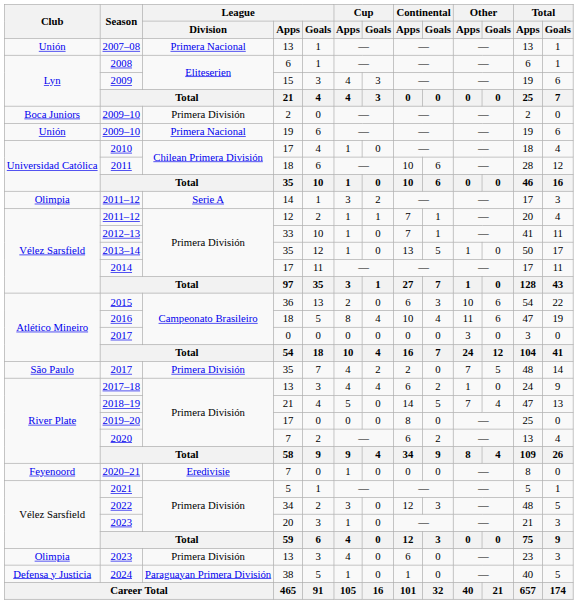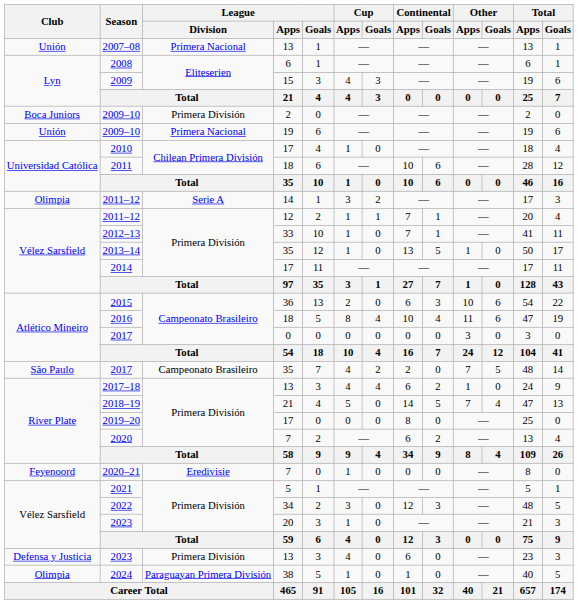 <table class="wikitable" style="text-align:center">
 <tr>
 <th rowspan="2">Club</th>
 <th rowspan="2">Season</th>
 <th colspan="3">League</th>
 <th colspan="2">Cup</th>
 <th colspan="2">Continental</th>
 <th colspan="2">Other</th>
 <th colspan="2">Total</th>
 </tr>
 <tr>
 <th>Division</th>
 <th>Apps</th>
 <th>Goals</th>
 <th>Apps</th>
 <th>Goals</th>
 <th>Apps</th>
 <th>Goals</th>
 <th>Apps</th>
 <th>Goals</th>
 <th>Apps</th>
 <th>Goals</th>
 </tr>
 <tr>
 <td><a href='#'>Unión</a></td>
 <td><a href='#'>2007–08</a></td>
 <td><a href='#'>Primera Nacional</a></td>
 <td>13</td>
 <td>1</td>
 <td colspan="2">—</td>
 <td colspan="2">—</td>
 <td colspan="2">—</td>
 <td>13</td>
 <td>1</td>
 </tr>
 <tr>
 <td rowspan="3"><a href='#'>Lyn</a></td>
 <td><a href='#'>2008</a></td>
 <td rowspan="2"><a href='#'>Eliteserien</a></td>
 <td>6</td>
 <td>1</td>
 <td colspan="2">—</td>
 <td colspan="2">—</td>
 <td colspan="2">—</td>
 <td>6</td>
 <td>1</td>
 </tr>
 <tr>
 <td><a href='#'>2009</a></td>
 <td>15</td>
 <td>3</td>
 <td>4</td>
 <td>3</td>
 <td colspan="2">—</td>
 <td colspan="2">—</td>
 <td>19</td>
 <td>6</td>
 </tr>
 <tr>
 <th colspan="2">Total</th>
 <th>21</th>
 <th>4</th>
 <th>4</th>
 <th>3</th>
 <th>0</th>
 <th>0</th>
 <th>0</th>
 <th>0</th>
 <th>25</th>
 <th>7</th>
 </tr>
 <tr>
 <td><a href='#'>Boca Juniors</a></td>
 <td><a href='#'>2009–10</a></td>
 <td>Primera División</td>
 <td>2</td>
 <td>0</td>
 <td colspan="2">—</td>
 <td colspan="2">—</td>
 <td colspan="2">—</td>
 <td>2</td>
 <td>0</td>
 </tr>
 <tr>
 <td><a href='#'>Unión</a></td>
 <td><a href='#'>2009–10</a></td>
 <td><a href='#'>Primera Nacional</a></td>
 <td>19</td>
 <td>6</td>
 <td colspan="2">—</td>
 <td colspan="2">—</td>
 <td colspan="2">—</td>
 <td>19</td>
 <td>6</td>
 </tr>
 <tr>
 <td rowspan="3"><a href='#'>Universidad Católica</a></td>
 <td><a href='#'>2010</a></td>
 <td rowspan="2"><a href='#'>Chilean Primera División</a></td>
 <td>17</td>
 <td>4</td>
 <td>1</td>
 <td>0</td>
 <td colspan="2">—</td>
 <td colspan="2">—</td>
 <td>18</td>
 <td>4</td>
 </tr>
 <tr>
 <td><a href='#'>2011</a></td>
 <td>18</td>
 <td>6</td>
 <td colspan="2">—</td>
 <td>10</td>
 <td>6</td>
 <td colspan="2">—</td>
 <td>28</td>
 <td>12</td>
 </tr>
 <tr>
 <th colspan="2">Total</th>
 <th>35</th>
 <th>10</th>
 <th>1</th>
 <th>0</th>
 <th>10</th>
 <th>6</th>
 <th>0</th>
 <th>0</th>
 <th>46</th>
 <th>16</th>
 </tr>
 <tr>
 <td><a href='#'>Olimpia</a></td>
 <td><a href='#'>2011–12</a></td>
 <td><a href='#'>Serie A</a></td>
 <td>14</td>
 <td>1</td>
 <td>3</td>
 <td>2</td>
 <td colspan="2">—</td>
 <td colspan="2">—</td>
 <td>17</td>
 <td>3</td>
 </tr>
 <tr>
 <td rowspan="5"><a href='#'>Vélez Sarsfield</a></td>
 <td><a href='#'>2011–12</a></td>
 <td rowspan="4">Primera División</td>
 <td>12</td>
 <td>2</td>
 <td>1</td>
 <td>1</td>
 <td>7</td>
 <td>1</td>
 <td colspan="2">—</td>
 <td>20</td>
 <td>4</td>
 </tr>
 <tr>
 <td><a href='#'>2012–13</a></td>
 <td>33</td>
 <td>10</td>
 <td>1</td>
 <td>0</td>
 <td>7</td>
 <td>1</td>
 <td colspan="2">—</td>
 <td>41</td>
 <td>11</td>
 </tr>
 <tr>
 <td><a href='#'>2013–14</a></td>
 <td>35</td>
 <td>12</td>
 <td>1</td>
 <td>0</td>
 <td>13</td>
 <td>5</td>
 <td>1</td>
 <td>0</td>
 <td>50</td>
 <td>17</td>
 </tr>
 <tr>
 <td><a href='#'>2014</a></td>
 <td>17</td>
 <td>11</td>
 <td colspan="2">—</td>
 <td colspan="2">—</td>
 <td colspan="2">—</td>
 <td>17</td>
 <td>11</td>
 </tr>
 <tr>
 <th colspan="2">Total</th>
 <th>97</th>
 <th>35</th>
 <th>3</th>
 <th>1</th>
 <th>27</th>
 <th>7</th>
 <th>1</th>
 <th>0</th>
 <th>128</th>
 <th>43</th>
 </tr>
 <tr>
 <td rowspan="4"><a href='#'>Atlético Mineiro</a></td>
 <td><a href='#'>2015</a></td>
 <td rowspan="3"><a href='#'>Campeonato Brasileiro</a></td>
 <td>36</td>
 <td>13</td>
 <td>2</td>
 <td>0</td>
 <td>6</td>
 <td>3</td>
 <td>10</td>
 <td>6</td>
 <td>54</td>
 <td>22</td>
 </tr>
 <tr>
 <td><a href='#'>2016</a></td>
 <td>18</td>
 <td>5</td>
 <td>8</td>
 <td>4</td>
 <td>10</td>
 <td>4</td>
 <td>11</td>
 <td>6</td>
 <td>47</td>
 <td>19</td>
 </tr>
 <tr>
 <td><a href='#'>2017</a></td>
 <td>0</td>
 <td>0</td>
 <td>0</td>
 <td>0</td>
 <td>0</td>
 <td>0</td>
 <td>3</td>
 <td>0</td>
 <td>3</td>
 <td>0</td>
 </tr>
 <tr>
 <th colspan="2">Total</th>
 <th>54</th>
 <th>18</th>
 <th>10</th>
 <th>4</th>
 <th>16</th>
 <th>7</th>
 <th>24</th>
 <th>12</th>
 <th>104</th>
 <th>41</th>
 </tr>
 <tr>
 <td><a href='#'>São Paulo</a></td>
 <td><a href='#'>2017</a></td>
-<td><a href='#'>Primera División</a></td>
+<td>Campeonato Brasileiro</td>
 <td>35</td>
 <td>7</td>
 <td>4</td>
 <td>2</td>
 <td>2</td>
 <td>0</td>
 <td>7</td>
 <td>5</td>
 <td>48</td>
 <td>14</td>
 </tr>
 <tr>
 <td rowspan="5"><a href='#'>River Plate</a></td>
 <td><a href='#'>2017–18</a></td>
 <td rowspan="4">Primera División</td>
 <td>13</td>
 <td>3</td>
 <td>4</td>
 <td>4</td>
 <td>6</td>
 <td>2</td>
 <td>1</td>
 <td>0</td>
 <td>24</td>
 <td>9</td>
 </tr>
 <tr>
 <td><a href='#'>2018–19</a></td>
 <td>21</td>
 <td>4</td>
 <td>5</td>
 <td>0</td>
 <td>14</td>
 <td>5</td>
 <td>7</td>
 <td>4</td>
 <td>47</td>
 <td>13</td>
 </tr>
 <tr>
 <td><a href='#'>2019–20</a></td>
 <td>17</td>
 <td>0</td>
 <td>0</td>
 <td>0</td>
 <td>8</td>
 <td>0</td>
 <td colspan="2">—</td>
 <td>25</td>
 <td>0</td>
 </tr>
 <tr>
 <td><a href='#'>2020</a></td>
 <td>7</td>
 <td>2</td>
 <td colspan="2">—</td>
 <td>6</td>
 <td>2</td>
 <td colspan="2">—</td>
 <td>13</td>
 <td>4</td>
 </tr>
 <tr>
 <th colspan="2">Total</th>
 <th>58</th>
 <th>9</th>
 <th>9</th>
 <th>4</th>
 <th>34</th>
 <th>9</th>
 <th>8</th>
 <th>4</th>
 <th>109</th>
 <th>26</th>
 </tr>
 <tr>
 <td rowspan="1"><a href='#'>Feyenoord</a></td>
 <td><a href='#'>2020–21</a></td>
 <td><a href='#'>Eredivisie</a></td>
 <td>7</td>
 <td>0</td>
 <td>1</td>
 <td>0</td>
 <td>0</td>
 <td>0</td>
 <td colspan="2">—</td>
 <td>8</td>
 <td>0</td>
 </tr>
 <tr>
 <td rowspan="4">Vélez Sarsfield</td>
 <td><a href='#'>2021</a></td>
 <td rowspan="3">Primera División</td>
 <td>5</td>
 <td>1</td>
 <td colspan="2">—</td>
 <td colspan="2">—</td>
 <td colspan="2">—</td>
 <td>5</td>
 <td>1</td>
 </tr>
 <tr>
 <td><a href='#'>2022</a></td>
 <td>34</td>
 <td>2</td>
 <td>3</td>
 <td>0</td>
 <td>12</td>
 <td>3</td>
 <td colspan="2">—</td>
 <td>48</td>
 <td>5</td>
 </tr>
 <tr>
 <td><a href='#'>2023</a></td>
 <td>20</td>
 <td>3</td>
 <td>1</td>
 <td>0</td>
 <td colspan="2">—</td>
 <td colspan="2">—</td>
 <td>21</td>
 <td>3</td>
 </tr>
 <tr>
 <th colspan="2">Total</th>
 <th>59</th>
 <th>6</th>
 <th>4</th>
 <th>0</th>
 <th>12</th>
 <th>3</th>
 <th>0</th>
 <th>0</th>
 <th>75</th>
 <th>9</th>
 </tr>
 <tr>
-<td><a href='#'>Olimpia</a></td>
+<td><a href='#'>Defensa y Justicia</a></td>
 <td><a href='#'>2023</a></td>
 <td>Primera División</td>
 <td>13</td>
 <td>3</td>
 <td>4</td>
 <td>0</td>
 <td>6</td>
 <td>0</td>
 <td colspan="2">—</td>
 <td>23</td>
 <td>3</td>
 </tr>
 <tr>
-<td><a href='#'>Defensa y Justicia</a></td>
+<td><a href='#'>Olimpia</a></td>
 <td><a href='#'>2024</a></td>
 <td><a href='#'>Paraguayan Primera División</a></td>
 <td>38</td>
 <td>5</td>
 <td>1</td>
 <td>0</td>
 <td>1</td>
 <td>0</td>
 <td colspan="2">—</td>
 <td>40</td>
 <td>5</td>
 </tr>
 <tr>
 <th colspan="3">Career Total</th>
 <th>465</th>
 <th>91</th>
 <th>105</th>
 <th>16</th>
 <th>101</th>
 <th>32</th>
 <th>40</th>
 <th>21</th>
 <th>657</th>
 <th>174</th>
 </tr>
 </table>
